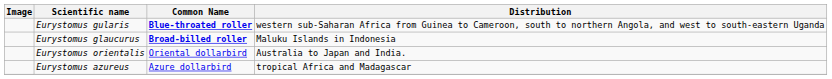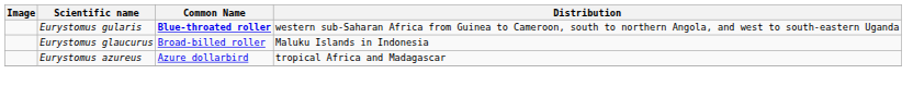 <table class="wikitable">
 <tr>
 <th>Image</th>
 <th>Scientific name</th>
 <th>Common Name</th>
 <th>Distribution</th>
 </tr>
 <tr>
 <td></td>
 <td><em>Eurystomus gularis</em></td>
 <td><strong><a href='#'>Blue-throated roller</a></strong></td>
 <td>western sub-Saharan Africa from Guinea to Cameroon, south to northern Angola, and west to south-eastern Uganda</td>
 </tr>
 <tr>
 <td></td>
 <td><em>Eurystomus glaucurus</em></td>
-<td><strong><a href='#'>Broad-billed roller</a></strong></td>
+<td><a href='#'>Broad-billed roller</a></td>
 <td>Maluku Islands in Indonesia</td>
-</tr>
-<tr>
-<td></td>
-<td><em>Eurystomus orientalis</em></td>
-<td><a href='#'>Oriental dollarbird</a></td>
-<td>Australia to Japan and India.</td>
 </tr>
 <tr>
 <td></td>
 <td><em>Eurystomus azureus</em></td>
 <td><a href='#'>Azure dollarbird</a></td>
 <td>tropical Africa and Madagascar</td>
 </tr>
 <tr>
 </tr>
 </table>
